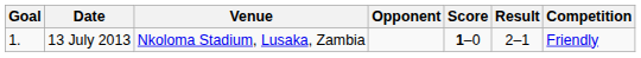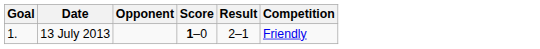 <table class="wikitable plainrowheaders sortable">
 <tr>
 <th>Goal</th>
 <th>Date</th>
-<th>Venue</th>
 <th>Opponent</th>
 <th>Score</th>
 <th>Result</th>
 <th>Competition</th>
 </tr>
 <tr>
 <td>1.</td>
 <td>13 July 2013</td>
-<td><a href='#'>Nkoloma Stadium</a>, <a href='#'>Lusaka</a>, Zambia</td>
 <td></td>
 <td align=center><strong>1</strong>–0</td>
 <td align=center>2–1</td>
 <td><a href='#'>Friendly</a></td>
 </tr>
 </table>
